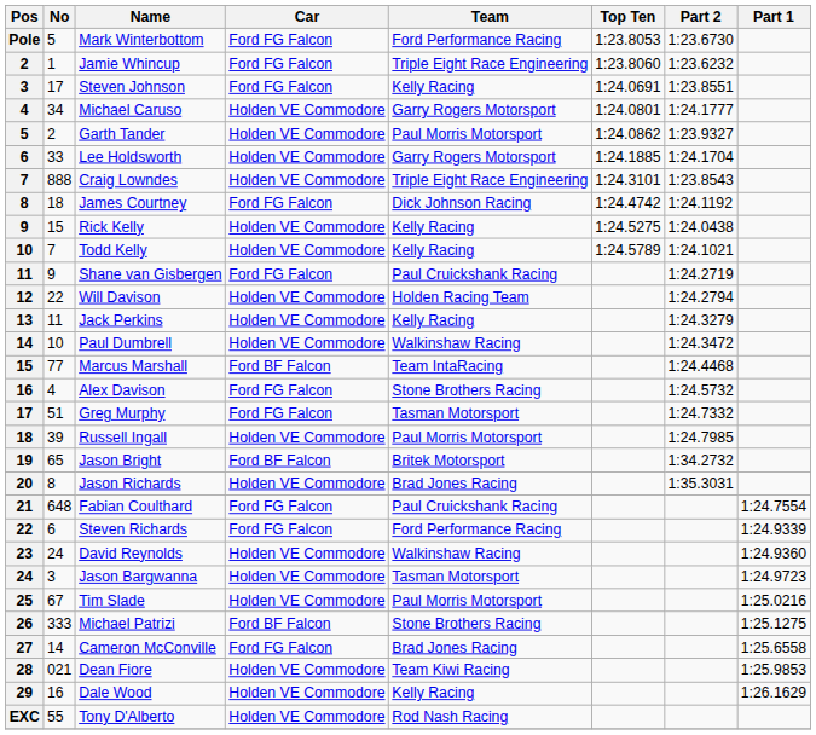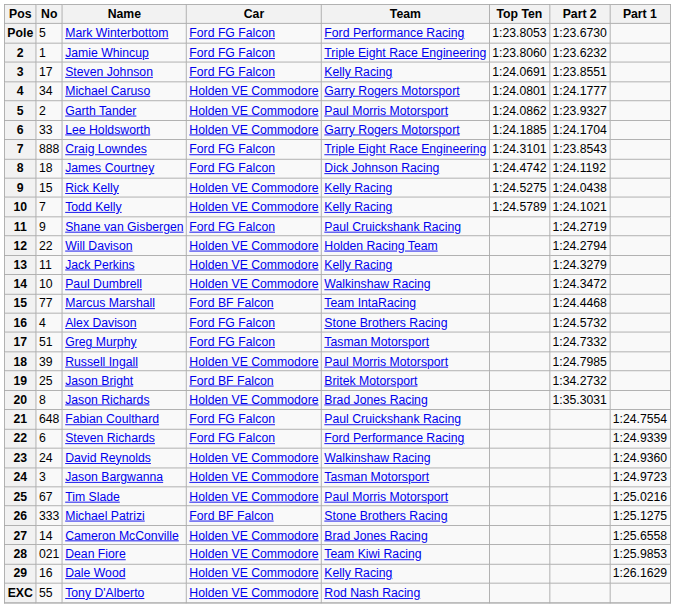 <table class="wikitable" style="font-size: 85%;">
 <tr>
 <th>Pos</th>
 <th>No</th>
 <th>Name</th>
 <th>Car</th>
 <th>Team</th>
 <th>Top Ten</th>
 <th>Part 2</th>
 <th>Part 1</th>
 </tr>
 <tr>
 <th>Pole</th>
 <td>5</td>
 <td> <a href='#'>Mark Winterbottom</a></td>
 <td><a href='#'>Ford FG Falcon</a></td>
 <td><a href='#'>Ford Performance Racing</a></td>
 <td>1:23.8053</td>
 <td>1:23.6730</td>
 <td></td>
 </tr>
 <tr>
 <th>2</th>
 <td>1</td>
 <td> <a href='#'>Jamie Whincup</a></td>
 <td><a href='#'>Ford FG Falcon</a></td>
 <td><a href='#'>Triple Eight Race Engineering</a></td>
 <td>1:23.8060</td>
 <td>1:23.6232</td>
 <td></td>
 </tr>
 <tr>
 <th>3</th>
 <td>17</td>
 <td> <a href='#'>Steven Johnson</a></td>
 <td><a href='#'>Ford FG Falcon</a></td>
 <td><a href='#'>Kelly Racing</a></td>
 <td>1:24.0691</td>
 <td>1:23.8551</td>
 <td></td>
 </tr>
 <tr>
 <th>4</th>
 <td>34</td>
 <td> <a href='#'>Michael Caruso</a></td>
 <td><a href='#'>Holden VE Commodore</a></td>
 <td><a href='#'>Garry Rogers Motorsport</a></td>
 <td>1:24.0801</td>
 <td>1:24.1777</td>
 <td></td>
 </tr>
 <tr>
 <th>5</th>
 <td>2</td>
 <td> <a href='#'>Garth Tander</a></td>
 <td><a href='#'>Holden VE Commodore</a></td>
 <td><a href='#'>Paul Morris Motorsport</a></td>
 <td>1:24.0862</td>
 <td>1:23.9327</td>
 <td></td>
 </tr>
 <tr>
 <th>6</th>
 <td>33</td>
 <td> <a href='#'>Lee Holdsworth</a></td>
 <td><a href='#'>Holden VE Commodore</a></td>
 <td><a href='#'>Garry Rogers Motorsport</a></td>
 <td>1:24.1885</td>
 <td>1:24.1704</td>
 <td></td>
 </tr>
 <tr>
 <th>7</th>
 <td>888</td>
 <td> <a href='#'>Craig Lowndes</a></td>
-<td><a href='#'>Holden VE Commodore</a></td>
+<td><a href='#'>Ford FG Falcon</a></td>
 <td><a href='#'>Triple Eight Race Engineering</a></td>
 <td>1:24.3101</td>
 <td>1:23.8543</td>
 <td></td>
 </tr>
 <tr>
 <th>8</th>
 <td>18</td>
 <td> <a href='#'>James Courtney</a></td>
 <td><a href='#'>Ford FG Falcon</a></td>
 <td><a href='#'>Dick Johnson Racing</a></td>
 <td>1:24.4742</td>
 <td>1:24.1192</td>
 <td></td>
 </tr>
 <tr>
 <th>9</th>
 <td>15</td>
 <td> <a href='#'>Rick Kelly</a></td>
 <td><a href='#'>Holden VE Commodore</a></td>
 <td><a href='#'>Kelly Racing</a></td>
 <td>1:24.5275</td>
 <td>1:24.0438</td>
 <td></td>
 </tr>
 <tr>
 <th>10</th>
 <td>7</td>
 <td> <a href='#'>Todd Kelly</a></td>
 <td><a href='#'>Holden VE Commodore</a></td>
 <td><a href='#'>Kelly Racing</a></td>
 <td>1:24.5789</td>
 <td>1:24.1021</td>
 <td></td>
 </tr>
 <tr>
 <th>11</th>
 <td>9</td>
 <td> <a href='#'>Shane van Gisbergen</a></td>
 <td><a href='#'>Ford FG Falcon</a></td>
 <td><a href='#'>Paul Cruickshank Racing</a></td>
 <td></td>
 <td>1:24.2719</td>
 <td></td>
 </tr>
 <tr>
 <th>12</th>
 <td>22</td>
 <td> <a href='#'>Will Davison</a></td>
 <td><a href='#'>Holden VE Commodore</a></td>
 <td><a href='#'>Holden Racing Team</a></td>
 <td></td>
 <td>1:24.2794</td>
 <td></td>
 </tr>
 <tr>
 <th>13</th>
 <td>11</td>
 <td> <a href='#'>Jack Perkins</a></td>
 <td><a href='#'>Holden VE Commodore</a></td>
 <td><a href='#'>Kelly Racing</a></td>
 <td></td>
 <td>1:24.3279</td>
 <td></td>
 </tr>
 <tr>
 <th>14</th>
 <td>10</td>
 <td> <a href='#'>Paul Dumbrell</a></td>
 <td><a href='#'>Holden VE Commodore</a></td>
 <td><a href='#'>Walkinshaw Racing</a></td>
 <td></td>
 <td>1:24.3472</td>
 <td></td>
 </tr>
 <tr>
 <th>15</th>
 <td>77</td>
 <td> <a href='#'>Marcus Marshall</a></td>
 <td><a href='#'>Ford BF Falcon</a></td>
 <td><a href='#'>Team IntaRacing</a></td>
 <td></td>
 <td>1:24.4468</td>
 <td></td>
 </tr>
 <tr>
 <th>16</th>
 <td>4</td>
 <td> <a href='#'>Alex Davison</a></td>
 <td><a href='#'>Ford FG Falcon</a></td>
 <td><a href='#'>Stone Brothers Racing</a></td>
 <td></td>
 <td>1:24.5732</td>
 <td></td>
 </tr>
 <tr>
 <th>17</th>
 <td>51</td>
 <td> <a href='#'>Greg Murphy</a></td>
 <td><a href='#'>Ford FG Falcon</a></td>
 <td><a href='#'>Tasman Motorsport</a></td>
 <td></td>
 <td>1:24.7332</td>
 <td></td>
 </tr>
 <tr>
 <th>18</th>
 <td>39</td>
 <td> <a href='#'>Russell Ingall</a></td>
 <td><a href='#'>Holden VE Commodore</a></td>
 <td><a href='#'>Paul Morris Motorsport</a></td>
 <td></td>
 <td>1:24.7985</td>
 <td></td>
 </tr>
 <tr>
 <th>19</th>
-<td>65</td>
+<td>25</td>
 <td> <a href='#'>Jason Bright</a></td>
 <td><a href='#'>Ford BF Falcon</a></td>
 <td><a href='#'>Britek Motorsport</a></td>
 <td></td>
 <td>1:34.2732</td>
 <td></td>
 </tr>
 <tr>
 <th>20</th>
 <td>8</td>
 <td> <a href='#'>Jason Richards</a></td>
 <td><a href='#'>Holden VE Commodore</a></td>
 <td><a href='#'>Brad Jones Racing</a></td>
 <td></td>
 <td>1:35.3031</td>
 <td></td>
 </tr>
 <tr>
 <th>21</th>
 <td>648</td>
 <td> <a href='#'>Fabian Coulthard</a></td>
 <td><a href='#'>Ford FG Falcon</a></td>
 <td><a href='#'>Paul Cruickshank Racing</a></td>
 <td></td>
 <td></td>
 <td>1:24.7554</td>
 </tr>
 <tr>
 <th>22</th>
 <td>6</td>
 <td> <a href='#'>Steven Richards</a></td>
 <td><a href='#'>Ford FG Falcon</a></td>
 <td><a href='#'>Ford Performance Racing</a></td>
 <td></td>
 <td></td>
 <td>1:24.9339</td>
 </tr>
 <tr>
 <th>23</th>
 <td>24</td>
 <td> <a href='#'>David Reynolds</a></td>
 <td><a href='#'>Holden VE Commodore</a></td>
 <td><a href='#'>Walkinshaw Racing</a></td>
 <td></td>
 <td></td>
 <td>1:24.9360</td>
 </tr>
 <tr>
 <th>24</th>
 <td>3</td>
 <td> <a href='#'>Jason Bargwanna</a></td>
 <td><a href='#'>Holden VE Commodore</a></td>
 <td><a href='#'>Tasman Motorsport</a></td>
 <td></td>
 <td></td>
 <td>1:24.9723</td>
 </tr>
 <tr>
 <th>25</th>
 <td>67</td>
 <td> <a href='#'>Tim Slade</a></td>
 <td><a href='#'>Holden VE Commodore</a></td>
 <td><a href='#'>Paul Morris Motorsport</a></td>
 <td></td>
 <td></td>
 <td>1:25.0216</td>
 </tr>
 <tr>
 <th>26</th>
 <td>333</td>
 <td> <a href='#'>Michael Patrizi</a></td>
 <td><a href='#'>Ford BF Falcon</a></td>
 <td><a href='#'>Stone Brothers Racing</a></td>
 <td></td>
 <td></td>
 <td>1:25.1275</td>
 </tr>
 <tr>
 <th>27</th>
 <td>14</td>
 <td> <a href='#'>Cameron McConville</a></td>
-<td><a href='#'>Ford FG Falcon</a></td>
+<td><a href='#'>Holden VE Commodore</a></td>
 <td><a href='#'>Brad Jones Racing</a></td>
 <td></td>
 <td></td>
 <td>1:25.6558</td>
 </tr>
 <tr>
 <th>28</th>
 <td>021</td>
 <td> <a href='#'>Dean Fiore</a></td>
 <td><a href='#'>Holden VE Commodore</a></td>
 <td><a href='#'>Team Kiwi Racing</a></td>
 <td></td>
 <td></td>
 <td>1:25.9853</td>
 </tr>
 <tr>
 <th>29</th>
 <td>16</td>
 <td> <a href='#'>Dale Wood</a></td>
 <td><a href='#'>Holden VE Commodore</a></td>
 <td><a href='#'>Kelly Racing</a></td>
 <td></td>
 <td></td>
 <td>1:26.1629</td>
 </tr>
 <tr>
 <th>EXC</th>
 <td>55</td>
 <td> <a href='#'>Tony D'Alberto</a></td>
 <td><a href='#'>Holden VE Commodore</a></td>
 <td><a href='#'>Rod Nash Racing</a></td>
 <td></td>
 <td></td>
 <td></td>
 </tr>
 <tr>
 </tr>
 </table>
